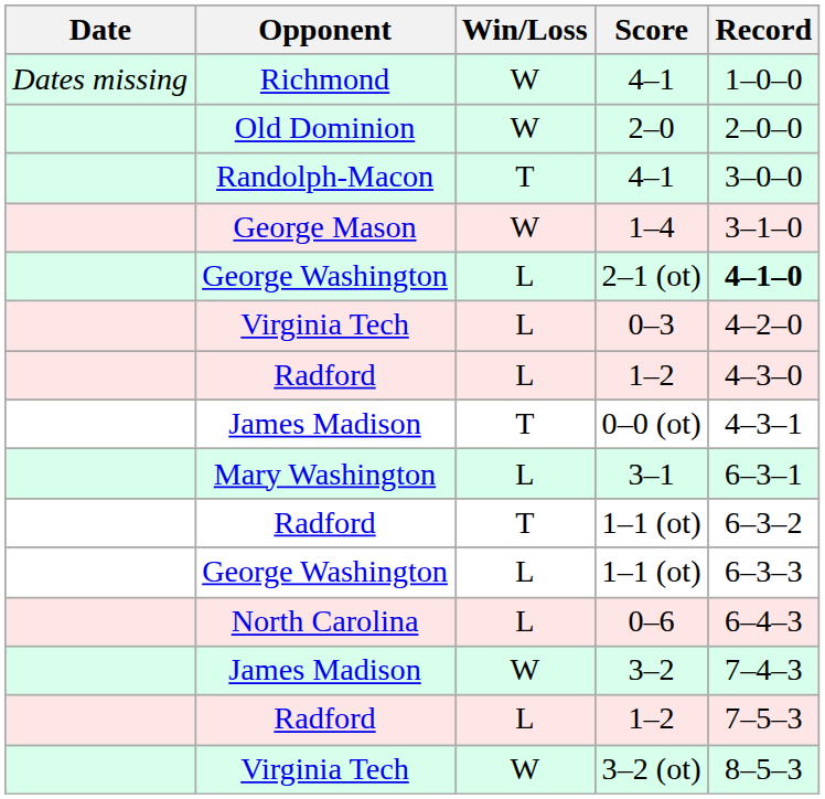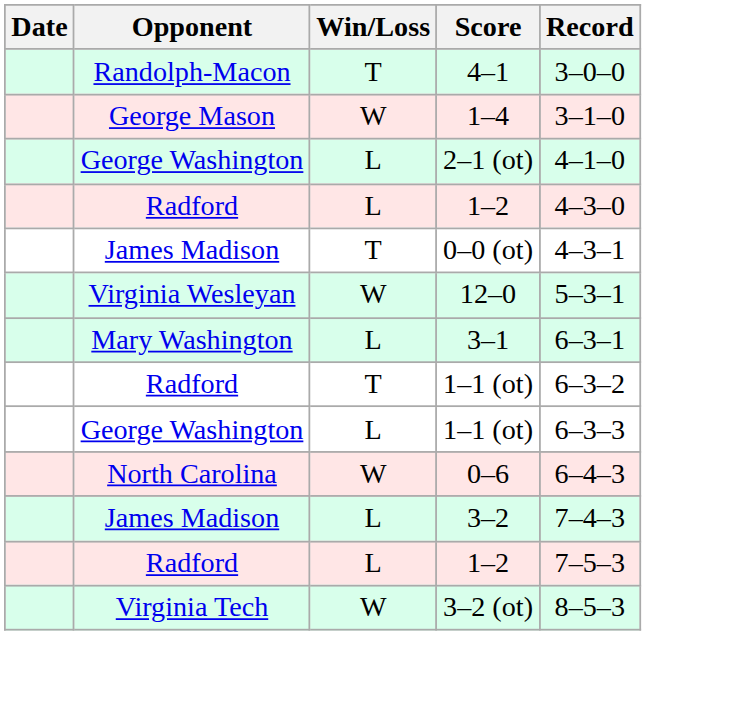 <table class="wikitable">
 <tr>
 <th>Date</th>
 <th>Opponent</th>
 <th>Win/Loss</th>
 <th>Score</th>
 <th>Record</th>
-</tr>
-<tr align="center" style="background:#D8FFEB;">
-<td><em>Dates missing</em></td>
-<td><a href='#'>Richmond</a></td>
-<td>W</td>
-<td>4–1</td>
-<td>1–0–0</td>
-</tr>
-<tr align="center" style="background:#D8FFEB;">
-<td></td>
-<td><a href='#'>Old Dominion</a></td>
-<td>W</td>
-<td>2–0</td>
-<td>2–0–0</td>
 </tr>
 <tr align="center" style="background:#D8FFEB;">
 <td></td>
 <td><a href='#'>Randolph-Macon</a></td>
 <td>T</td>
 <td>4–1</td>
 <td>3–0–0</td>
 </tr>
 <tr align="center" style="background:#FFE6E6;">
 <td></td>
 <td><a href='#'>George Mason</a></td>
 <td>W</td>
 <td>1–4</td>
 <td>3–1–0</td>
 </tr>
 <tr align="center" style="background:#D8FFEB;">
 <td></td>
 <td><a href='#'>George Washington</a></td>
 <td>L</td>
 <td>2–1 (ot)</td>
-<td><strong>4–1–0</strong></td>
-</tr>
-<tr align="center" style="background:#FFE6E6;">
-<td></td>
-<td><a href='#'>Virginia Tech</a></td>
-<td>L</td>
-<td>0–3</td>
-<td>4–2–0</td>
+<td>4–1–0</td>
 </tr>
 <tr align="center" style="background:#FFE6E6;">
 <td></td>
 <td><a href='#'>Radford</a></td>
 <td>L</td>
 <td>1–2</td>
 <td>4–3–0</td>
 </tr>
 <tr align="center" style="background:#FFFFFF;">
 <td></td>
 <td><a href='#'>James Madison</a></td>
 <td>T</td>
 <td>0–0 (ot)</td>
 <td>4–3–1</td>
+</tr>
+<tr align="center" style="background:#D8FFEB;">
+<td></td>
+<td><a href='#'>Virginia Wesleyan</a></td>
+<td>W</td>
+<td>12–0</td>
+<td>5–3–1</td>
 </tr>
 <tr align="center" style="background:#D8FFEB;">
 <td></td>
 <td><a href='#'>Mary Washington</a></td>
 <td>L</td>
 <td>3–1</td>
 <td>6–3–1</td>
 </tr>
 <tr align="center" style="background:#FFFFFF;">
 <td></td>
 <td><a href='#'>Radford</a></td>
 <td>T</td>
 <td>1–1 (ot)</td>
 <td>6–3–2</td>
 </tr>
 <tr align="center" style="background:#FFFFFF;">
 <td></td>
 <td><a href='#'>George Washington</a></td>
 <td>L</td>
 <td>1–1 (ot)</td>
 <td>6–3–3</td>
 </tr>
 <tr align="center" style="background:#FFE6E6;">
 <td></td>
 <td><a href='#'>North Carolina</a></td>
-<td>L</td>
+<td>W</td>
 <td>0–6</td>
 <td>6–4–3</td>
 </tr>
 <tr align="center" style="background:#D8FFEB;">
 <td></td>
 <td><a href='#'>James Madison</a></td>
-<td>W</td>
+<td>L</td>
 <td>3–2</td>
 <td>7–4–3</td>
 </tr>
 <tr align="center" style="background:#FFE6E6;">
 <td></td>
 <td><a href='#'>Radford</a></td>
 <td>L</td>
 <td>1–2</td>
 <td>7–5–3</td>
 </tr>
 <tr align="center" style="background:#D8FFEB;">
 <td></td>
 <td><a href='#'>Virginia Tech</a></td>
 <td>W</td>
 <td>3–2 (ot)</td>
 <td>8–5–3</td>
 </tr>
 </table>
